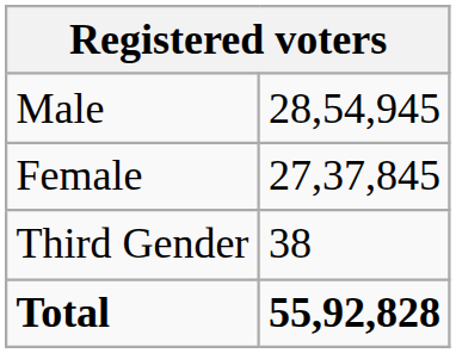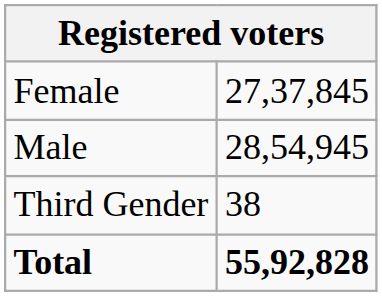 <table class="wikitable">
 <tr>
 <th colspan=2>Registered voters</th>
 </tr>
 <tr>
+<td>Female</td>
+<td>27,37,845</td>
+</tr>
+<tr>
 <td>Male</td>
 <td>28,54,945</td>
-</tr>
-<tr>
-<td>Female</td>
-<td>27,37,845</td>
 </tr>
 <tr>
 <td>Third Gender</td>
 <td>38</td>
 </tr>
 <tr>
 <td><strong>Total</strong></td>
 <td><strong>55,92,828</strong></td>
 </tr>
 </table>
